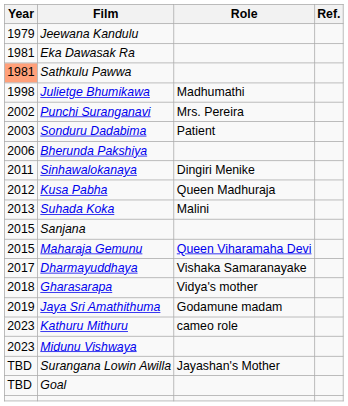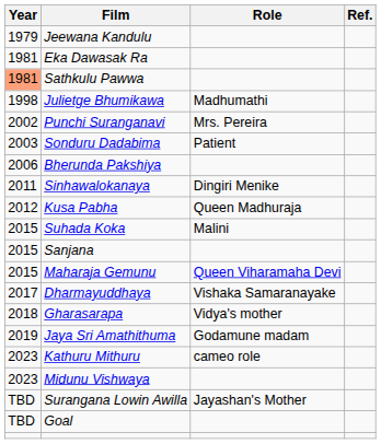 <table class="wikitable">
 <tr>
 <th>Year</th>
 <th>Film</th>
 <th>Role</th>
 <th>Ref.</th>
 </tr>
 <tr>
 <td>1979</td>
 <td><em>Jeewana Kandulu</em></td>
 <td></td>
 <td></td>
 </tr>
 <tr>
 <td>1981</td>
 <td><em>Eka Dawasak Ra</em></td>
 <td></td>
 <td></td>
 </tr>
 <tr>
 <td style="background: lightsalmon;">1981</td>
 <td><em>Sathkulu Pawwa</em></td>
 <td></td>
 <td></td>
 </tr>
 <tr>
 <td>1998</td>
 <td><em><a href='#'>Julietge Bhumikawa</a></em></td>
 <td>Madhumathi</td>
 <td></td>
 </tr>
 <tr>
 <td>2002</td>
 <td><em><a href='#'>Punchi Suranganavi</a></em></td>
 <td>Mrs. Pereira</td>
 <td></td>
 </tr>
 <tr>
 <td>2003</td>
 <td><em><a href='#'>Sonduru Dadabima</a></em></td>
 <td>Patient</td>
 <td></td>
 </tr>
 <tr>
 <td>2006</td>
 <td><em><a href='#'>Bherunda Pakshiya</a></em></td>
 <td></td>
 <td></td>
 </tr>
 <tr>
 <td>2011</td>
 <td><em><a href='#'>Sinhawalokanaya</a></em></td>
 <td>Dingiri Menike</td>
 <td></td>
 </tr>
 <tr>
 <td>2012</td>
 <td><em><a href='#'>Kusa Pabha</a></em></td>
 <td>Queen Madhuraja</td>
 <td></td>
 </tr>
 <tr>
-<td>2013</td>
+<td>2015</td>
 <td><em><a href='#'>Suhada Koka</a></em></td>
 <td>Malini</td>
 <td></td>
 </tr>
 <tr>
 <td>2015</td>
 <td><em>Sanjana</em></td>
 <td></td>
 <td></td>
 </tr>
 <tr>
 <td>2015</td>
 <td><em><a href='#'>Maharaja Gemunu</a></em></td>
 <td><a href='#'>Queen Viharamaha Devi</a></td>
 <td></td>
 </tr>
 <tr>
 <td>2017</td>
 <td><em><a href='#'>Dharmayuddhaya</a></em></td>
 <td>Vishaka Samaranayake</td>
 <td></td>
 </tr>
 <tr>
 <td>2018</td>
 <td><em><a href='#'>Gharasarapa</a></em></td>
 <td>Vidya's mother</td>
 <td></td>
 </tr>
 <tr>
 <td>2019</td>
 <td><em><a href='#'>Jaya Sri Amathithuma</a></em></td>
 <td>Godamune madam</td>
 <td></td>
 </tr>
 <tr>
 <td>2023</td>
 <td><em><a href='#'>Kathuru Mithuru</a></em></td>
 <td>cameo role</td>
 <td></td>
 </tr>
 <tr>
 <td>2023</td>
 <td><em><a href='#'>Midunu Vishwaya</a></em></td>
 <td></td>
 <td></td>
 </tr>
 <tr>
 <td>TBD</td>
 <td><em>Surangana Lowin Awilla</em></td>
 <td>Jayashan's Mother</td>
 <td></td>
 </tr>
 <tr>
 <td>TBD</td>
 <td><em>Goal</em></td>
 <td></td>
 <td></td>
 </tr>
 <tr>
 <td></td>
 <td></td>
 <td></td>
 <td></td>
 </tr>
 </table>
